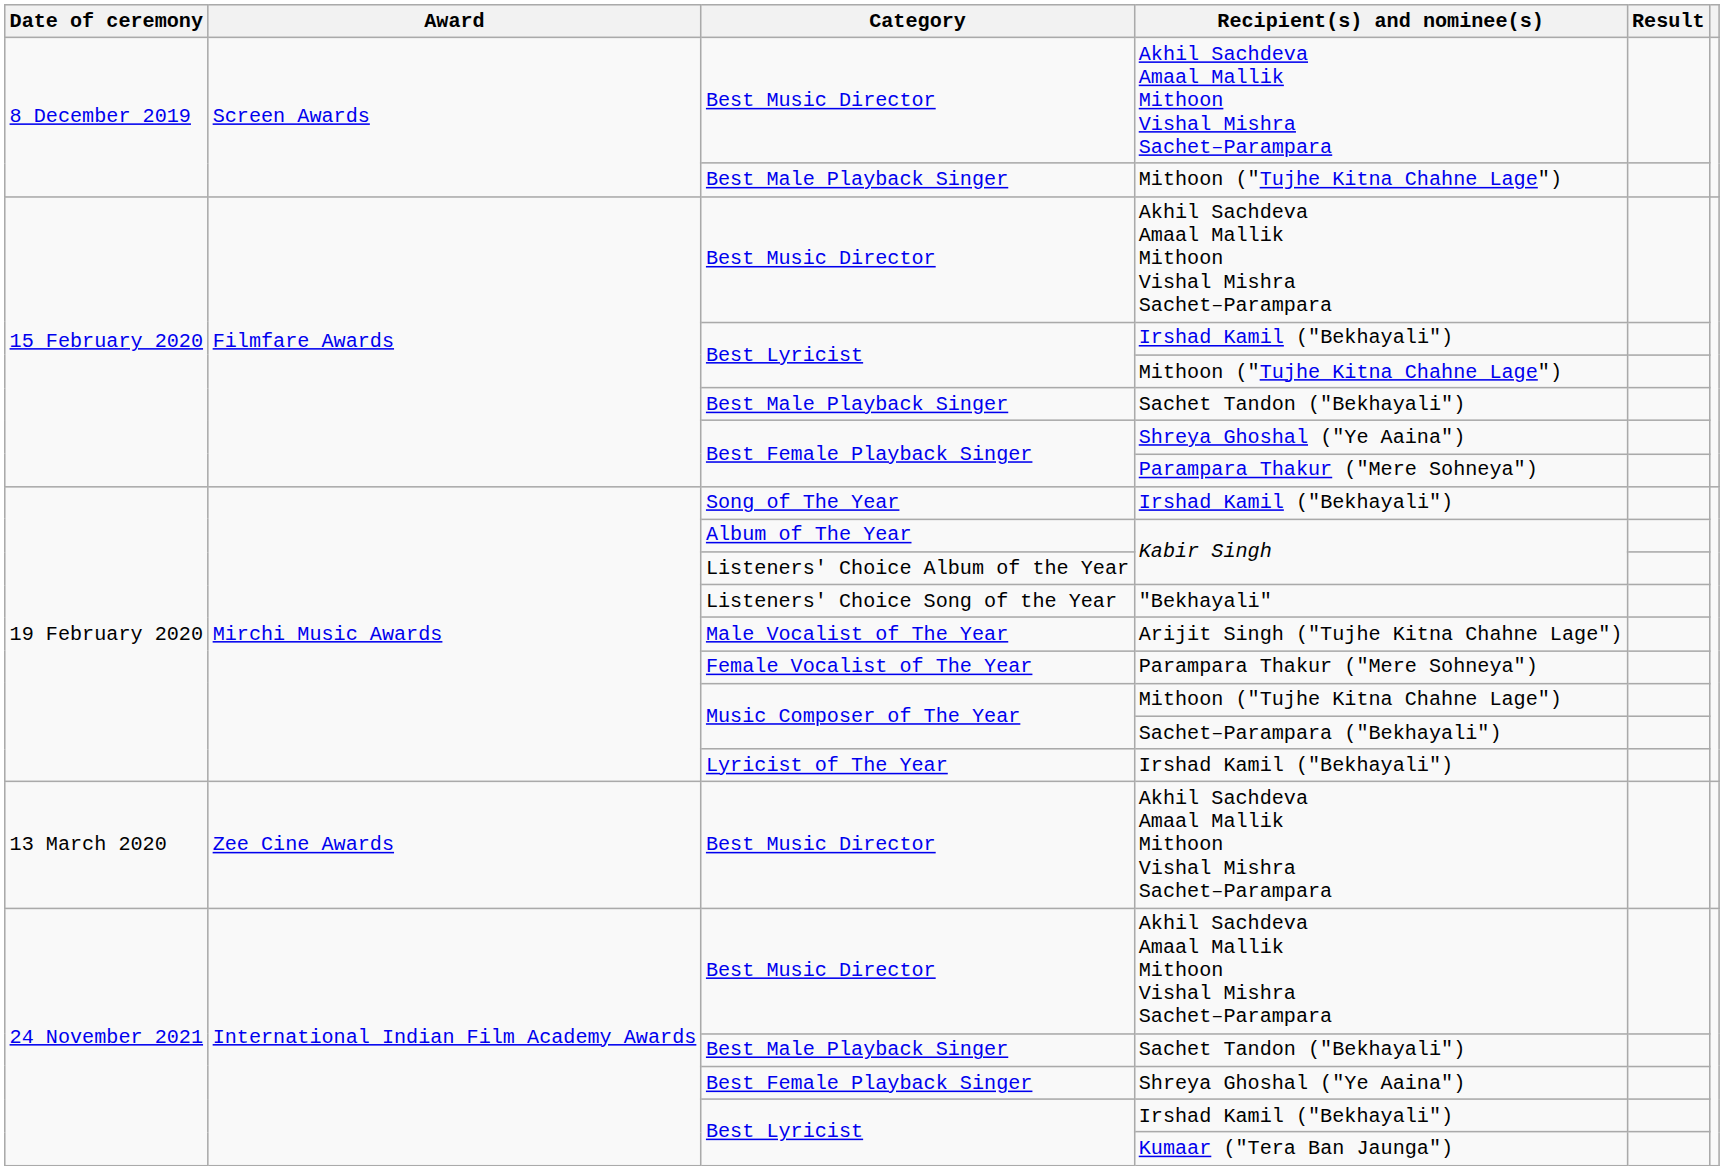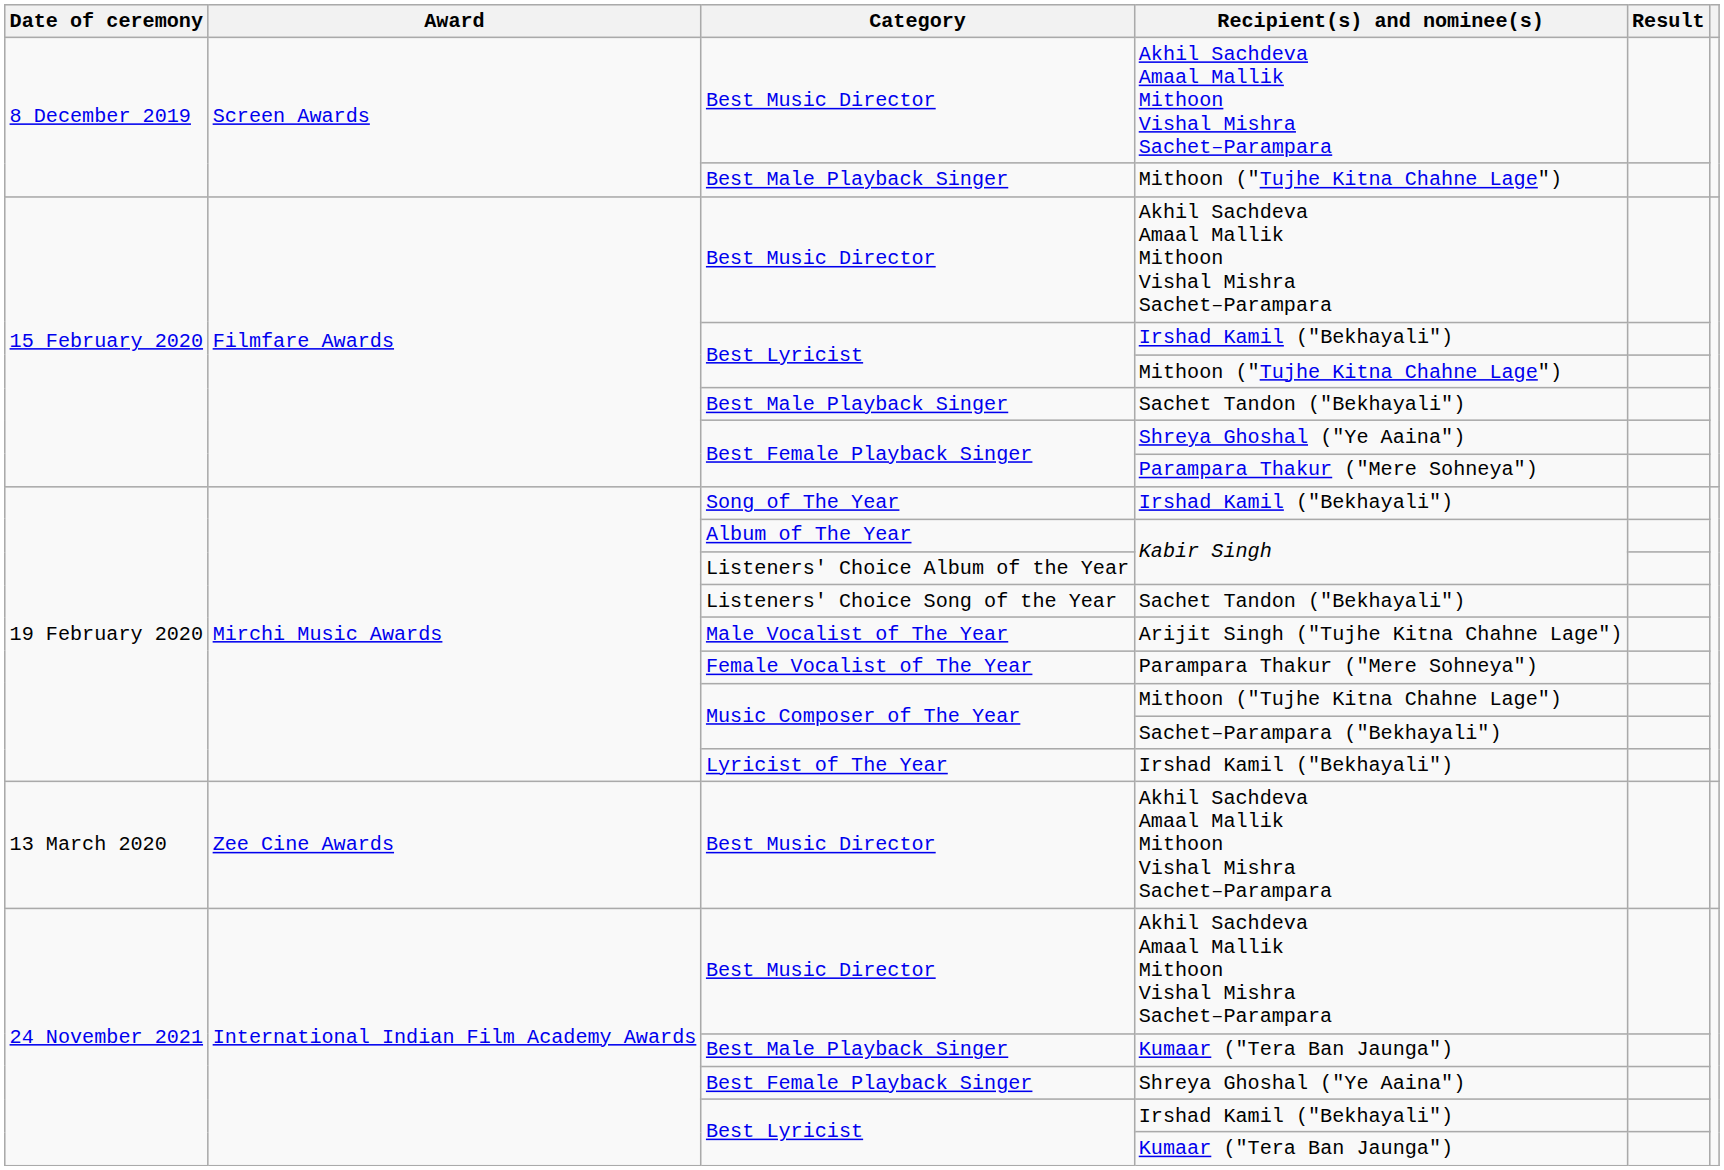 <table class="wikitable sortable">
 <tr>
 <th>Date of ceremony</th>
 <th>Award</th>
 <th>Category</th>
 <th>Recipient(s) and nominee(s)</th>
 <th scope="col" class="unsortable">Result</th>
 <th scope="col" class="unsortable"></th>
 </tr>
 <tr>
 <td rowspan="2"><a href='#'>8 December 2019</a></td>
 <td rowspan="2"><a href='#'>Screen Awards</a></td>
 <td><a href='#'>Best Music Director</a></td>
 <td><a href='#'>Akhil Sachdeva</a><br><a href='#'>Amaal Mallik</a><br><a href='#'>Mithoon</a><br><a href='#'>Vishal Mishra</a><br><a href='#'>Sachet–Parampara</a></td>
 <td></td>
 <td rowspan="2"><br></td>
 </tr>
 <tr>
 <td><a href='#'>Best Male Playback Singer</a></td>
 <td>Mithoon ("<a href='#'>Tujhe Kitna Chahne Lage</a>")</td>
 <td></td>
 </tr>
 <tr>
 <td rowspan="6"><a href='#'>15 February 2020</a></td>
 <td rowspan="6"><a href='#'>Filmfare Awards</a></td>
 <td><a href='#'>Best Music Director</a></td>
 <td>Akhil Sachdeva<br>Amaal Mallik<br>Mithoon<br>Vishal Mishra<br>Sachet–Parampara</td>
 <td></td>
 <td rowspan="6"><br></td>
 </tr>
 <tr>
 <td rowspan="2"><a href='#'>Best Lyricist</a></td>
 <td><a href='#'>Irshad Kamil</a> ("Bekhayali")</td>
 <td></td>
 </tr>
 <tr>
 <td>Mithoon ("<a href='#'>Tujhe Kitna Chahne Lage</a>")</td>
 <td></td>
 </tr>
 <tr>
 <td><a href='#'>Best Male Playback Singer</a></td>
 <td>Sachet Tandon ("Bekhayali")</td>
 <td></td>
 </tr>
 <tr>
 <td rowspan="2"><a href='#'>Best Female Playback Singer</a></td>
 <td><a href='#'>Shreya Ghoshal</a> ("Ye Aaina")</td>
 <td></td>
 </tr>
 <tr>
 <td><a href='#'>Parampara Thakur</a> ("Mere Sohneya")</td>
 <td></td>
 </tr>
 <tr>
 <td rowspan="9">19 February 2020</td>
 <td rowspan="9"><a href='#'>Mirchi Music Awards</a></td>
 <td><a href='#'>Song of The Year</a></td>
 <td><a href='#'>Irshad Kamil</a> ("Bekhayali")</td>
 <td></td>
 <td rowspan="9"><br></td>
 </tr>
 <tr>
 <td><a href='#'>Album of The Year</a></td>
 <td rowspan="2"><em>Kabir Singh</em></td>
 <td></td>
 </tr>
 <tr>
 <td>Listeners' Choice Album of the Year</td>
 <td></td>
 </tr>
 <tr>
 <td>Listeners' Choice Song of the Year</td>
-<td>"Bekhayali"</td>
+<td>Sachet Tandon ("Bekhayali")</td>
 <td></td>
 </tr>
 <tr>
 <td><a href='#'>Male Vocalist of The Year</a></td>
 <td>Arijit Singh ("Tujhe Kitna Chahne Lage")</td>
 <td></td>
 </tr>
 <tr>
 <td><a href='#'>Female Vocalist of The Year</a></td>
 <td>Parampara Thakur ("Mere Sohneya")</td>
 <td></td>
 </tr>
 <tr>
 <td rowspan="2"><a href='#'>Music Composer of The Year</a></td>
 <td>Mithoon ("Tujhe Kitna Chahne Lage")</td>
 <td></td>
 </tr>
 <tr>
 <td>Sachet–Parampara ("Bekhayali")</td>
 <td></td>
 </tr>
 <tr>
 <td><a href='#'>Lyricist of The Year</a></td>
 <td>Irshad Kamil ("Bekhayali")</td>
 <td></td>
 </tr>
 <tr>
 <td>13 March 2020</td>
 <td><a href='#'>Zee Cine Awards</a></td>
 <td><a href='#'>Best Music Director</a></td>
 <td>Akhil Sachdeva<br>Amaal Mallik<br>Mithoon<br>Vishal Mishra<br>Sachet–Parampara</td>
 <td></td>
 <td></td>
 </tr>
 <tr>
 <td rowspan="5"><a href='#'>24 November 2021</a></td>
 <td rowspan="5"><a href='#'>International Indian Film Academy Awards</a></td>
 <td><a href='#'>Best Music Director</a></td>
 <td>Akhil Sachdeva<br>Amaal Mallik<br>Mithoon<br>Vishal Mishra<br>Sachet–Parampara</td>
 <td></td>
 <td rowspan="5"></td>
 </tr>
 <tr>
 <td><a href='#'>Best Male Playback Singer</a></td>
-<td>Sachet Tandon ("Bekhayali")</td>
+<td><a href='#'>Kumaar</a> ("Tera Ban Jaunga")</td>
 <td></td>
 </tr>
 <tr>
 <td><a href='#'>Best Female Playback Singer</a></td>
 <td>Shreya Ghoshal ("Ye Aaina")</td>
 <td></td>
 </tr>
 <tr>
 <td rowspan="2"><a href='#'>Best Lyricist</a></td>
 <td>Irshad Kamil ("Bekhayali")</td>
 <td></td>
 </tr>
 <tr>
 <td><a href='#'>Kumaar</a> ("Tera Ban Jaunga")</td>
 <td></td>
 </tr>
 </table>
